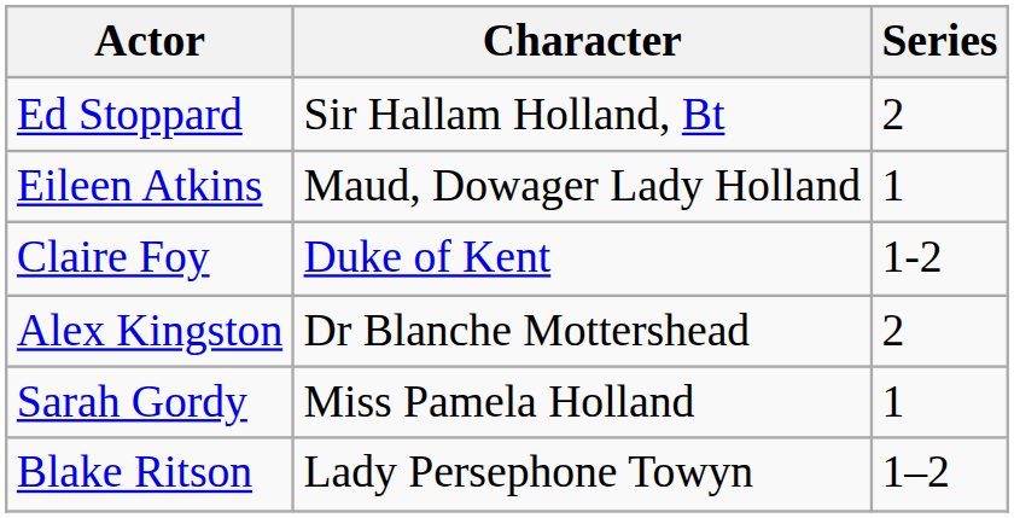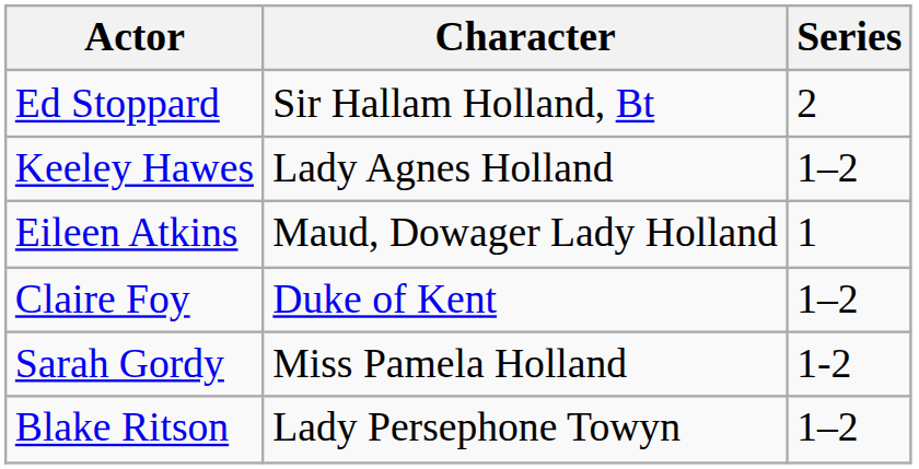 <table class="wikitable">
 <tr>
 <th>Actor</th>
 <th>Character</th>
 <th>Series</th>
 </tr>
 <tr>
 <td><a href='#'>Ed Stoppard</a></td>
 <td>Sir Hallam Holland, <a href='#'>Bt</a></td>
 <td>2</td>
 </tr>
 <tr>
+<td><a href='#'>Keeley Hawes</a></td>
+<td>Lady Agnes Holland</td>
+<td>1–2</td>
+</tr>
+<tr>
 <td><a href='#'>Eileen Atkins</a></td>
 <td>Maud, Dowager Lady Holland</td>
 <td>1</td>
 </tr>
 <tr>
 <td><a href='#'>Claire Foy</a></td>
 <td><a href='#'>Duke of Kent</a></td>
-<td>1-2</td>
-</tr>
-<tr>
-<td><a href='#'>Alex Kingston</a></td>
-<td>Dr Blanche Mottershead</td>
-<td>2</td>
+<td>1–2</td>
 </tr>
 <tr>
 <td><a href='#'>Sarah Gordy</a></td>
 <td>Miss Pamela Holland</td>
-<td>1</td>
+<td>1-2</td>
 </tr>
 <tr>
 <td><a href='#'>Blake Ritson</a></td>
 <td>Lady Persephone Towyn</td>
 <td>1–2</td>
 </tr>
 </table>
